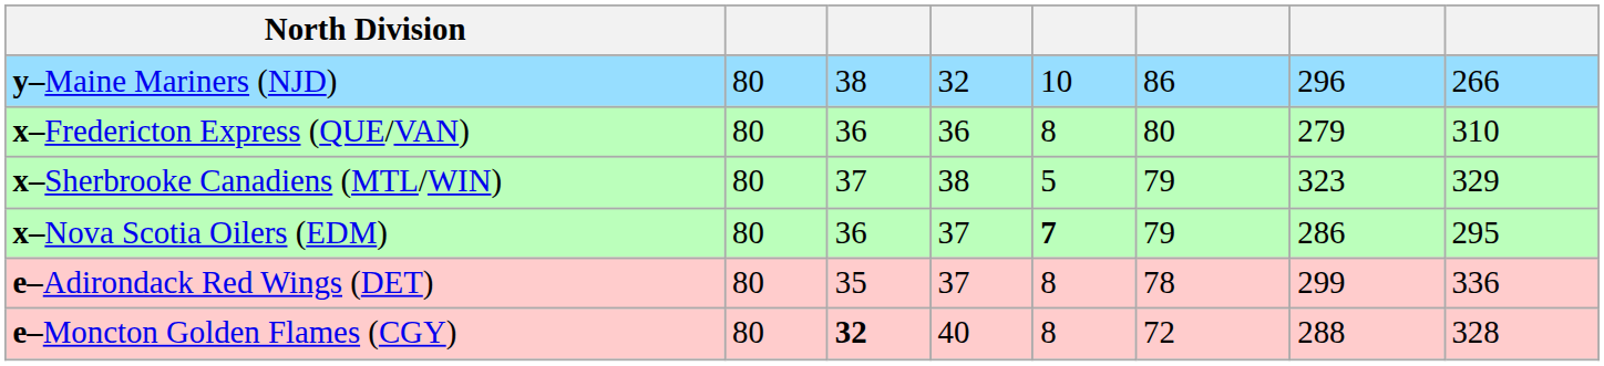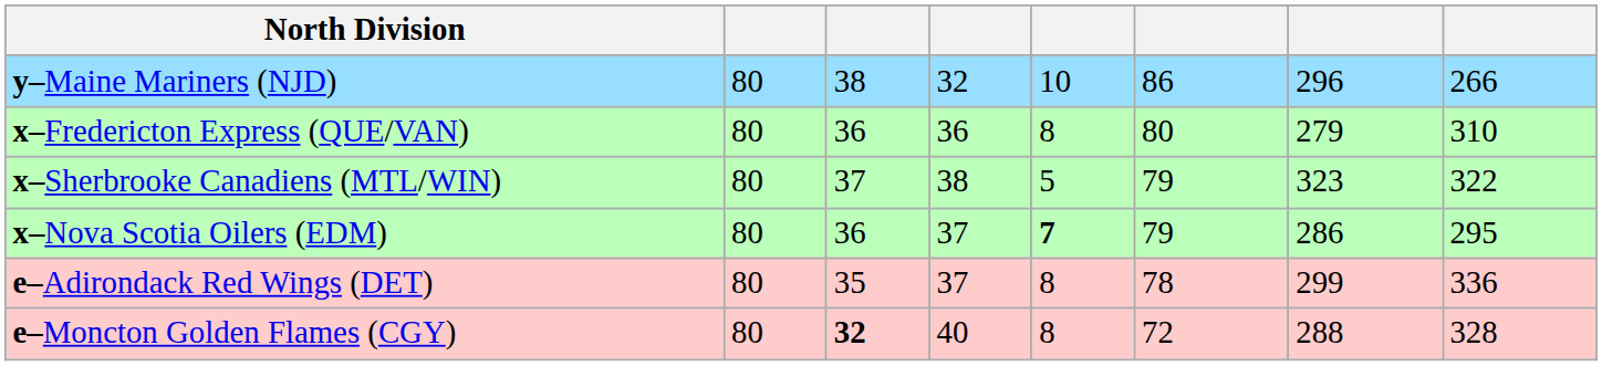 <table class="wikitable" style="width:50em">
 <tr>
 <th width="35%">North Division</th>
 <th width="5%"></th>
 <th width="5%"></th>
 <th width="5%"></th>
 <th width="5%"></th>
 <th width="7.5%"></th>
 <th width="7.5%"></th>
 <th width="7.5%"></th>
 </tr>
 <tr bgcolor="#97DEFF">
 <td><strong>y–</strong><a href='#'>Maine Mariners</a> (<a href='#'>NJD</a>)</td>
 <td>80</td>
 <td>38</td>
 <td>32</td>
 <td>10</td>
 <td>86</td>
 <td>296</td>
 <td>266</td>
 </tr>
 <tr bgcolor="#bbffbb">
 <td><strong>x–</strong><a href='#'>Fredericton Express</a> (<a href='#'>QUE</a>/<a href='#'>VAN</a>)</td>
 <td>80</td>
 <td>36</td>
 <td>36</td>
 <td>8</td>
 <td>80</td>
 <td>279</td>
 <td>310</td>
 </tr>
 <tr bgcolor="#bbffbb">
 <td><strong>x–</strong><a href='#'>Sherbrooke Canadiens</a> (<a href='#'>MTL</a>/<a href='#'>WIN</a>)</td>
 <td>80</td>
 <td>37</td>
 <td>38</td>
 <td>5</td>
 <td>79</td>
 <td>323</td>
-<td>329</td>
+<td>322</td>
 </tr>
 <tr bgcolor="#bbffbb">
 <td><strong>x–</strong><a href='#'>Nova Scotia Oilers</a> (<a href='#'>EDM</a>)</td>
 <td>80</td>
 <td>36</td>
 <td>37</td>
 <td><strong>7</strong></td>
 <td>79</td>
 <td>286</td>
 <td>295</td>
 </tr>
 <tr bgcolor="#ffcccc">
 <td><strong>e–</strong><a href='#'>Adirondack Red Wings</a> (<a href='#'>DET</a>)</td>
 <td>80</td>
 <td>35</td>
 <td>37</td>
 <td>8</td>
 <td>78</td>
 <td>299</td>
 <td>336</td>
 </tr>
 <tr bgcolor="#ffcccc">
 <td><strong>e–</strong><a href='#'>Moncton Golden Flames</a> (<a href='#'>CGY</a>)</td>
 <td>80</td>
 <td><strong>32</strong></td>
 <td>40</td>
 <td>8</td>
 <td>72</td>
 <td>288</td>
 <td>328</td>
 </tr>
 </table>
